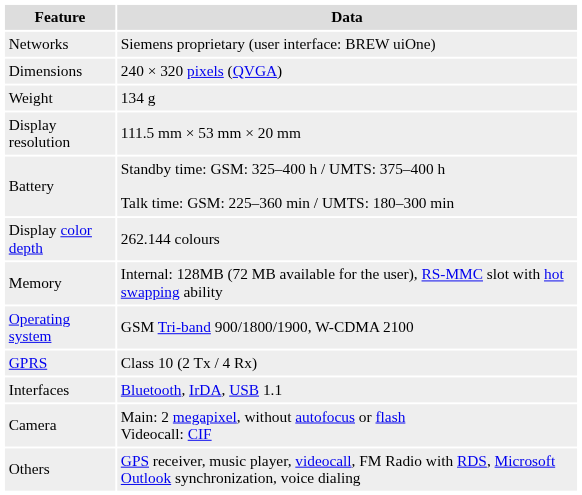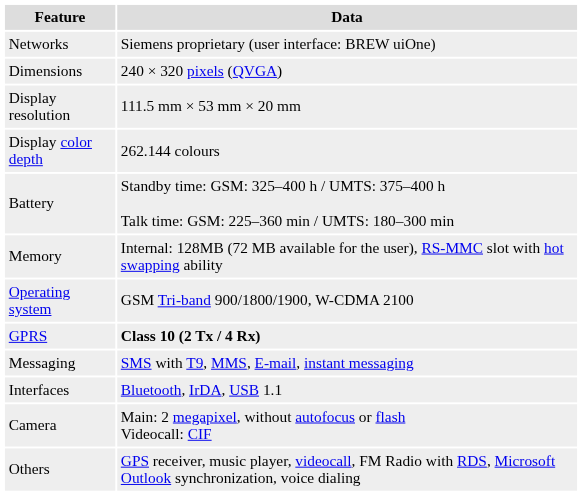 <table cellpadding="4" width="600px">
 <tr ---- bgcolor="#DDDDDD">
 <th>Feature</th>
 <th>Data</th>
 </tr>
 <tr ---- bgcolor="#EEEEEE">
 <td>Networks</td>
 <td>Siemens proprietary (user interface: BREW uiOne)</td>
 </tr>
 <tr ---- bgcolor="#EEEEEE">
 <td>Dimensions</td>
 <td>240 × 320 <a href='#'>pixels</a> (<a href='#'>QVGA</a>)</td>
 </tr>
 <tr ---- bgcolor="#EEEEEE">
-<td>Weight</td>
-<td>134 g</td>
-</tr>
-<tr ---- bgcolor="#EEEEEE">
 <td>Display resolution</td>
 <td>111.5 mm × 53 mm × 20 mm</td>
 </tr>
 <tr ---- bgcolor="#EEEEEE">
+<td>Display <a href='#'>color depth</a></td>
+<td>262.144 colours</td>
+</tr>
+<tr ---- bgcolor="#EEEEEE">
 <td>Battery</td>
 <td>Standby time: GSM: 325–400 h / UMTS: 375–400 h<br><br>Talk time: GSM: 225–360 min / UMTS: 180–300 min</td>
-</tr>
-<tr ---- bgcolor="#EEEEEE">
-<td>Display <a href='#'>color depth</a></td>
-<td>262.144 colours</td>
 </tr>
 <tr ---- bgcolor="#EEEEEE">
 <td>Memory</td>
 <td>Internal: 128MB (72 MB available for the user), <a href='#'>RS-MMC</a> slot with <a href='#'>hot swapping</a> ability</td>
 </tr>
 <tr ---- bgcolor="#EEEEEE">
 <td><a href='#'>Operating system</a></td>
 <td>GSM <a href='#'>Tri-band</a> 900/1800/1900, W-CDMA 2100</td>
 </tr>
 <tr ---- bgcolor="#EEEEEE">
 <td><a href='#'>GPRS</a></td>
-<td>Class 10 (2 Tx / 4 Rx)</td>
+<td><strong>Class 10 (2 Tx / 4 Rx)</strong></td>
+</tr>
+<tr ---- bgcolor="#EEEEEE">
+<td>Messaging</td>
+<td><a href='#'>SMS</a> with <a href='#'>T9</a>, <a href='#'>MMS</a>, <a href='#'>E-mail</a>, <a href='#'>instant messaging</a></td>
 </tr>
 <tr ---- bgcolor="#EEEEEE">
 <td>Interfaces</td>
 <td><a href='#'>Bluetooth</a>, <a href='#'>IrDA</a>, <a href='#'>USB</a> 1.1</td>
 </tr>
 <tr ---- bgcolor="#EEEEEE">
 <td>Camera</td>
 <td>Main: 2 <a href='#'>megapixel</a>, without <a href='#'>autofocus</a> or <a href='#'>flash</a><br>Videocall: <a href='#'>CIF</a></td>
 </tr>
 <tr ---- bgcolor="#EEEEEE">
 <td>Others</td>
 <td><a href='#'>GPS</a> receiver, music player, <a href='#'>videocall</a>, FM Radio with <a href='#'>RDS</a>, <a href='#'>Microsoft Outlook</a> synchronization, voice dialing</td>
 </tr>
 </table>
